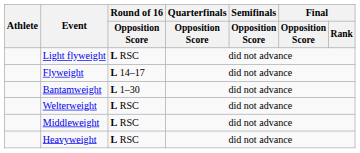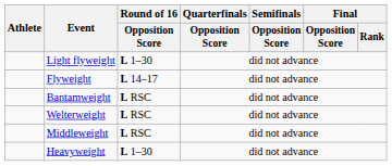 <table class="wikitable" style="font-size:90%">
 <tr>
 <th rowspan="2">Athlete</th>
 <th rowspan="2">Event</th>
 <th>Round of 16</th>
 <th>Quarterfinals</th>
 <th>Semifinals</th>
 <th colspan="2">Final</th>
 </tr>
 <tr style="font-size:95%">
 <th>Opposition<br>Score</th>
 <th>Opposition<br>Score</th>
 <th>Opposition<br>Score</th>
 <th>Opposition<br>Score</th>
 <th>Rank</th>
 </tr>
 <tr align=center>
 <td align=left></td>
 <td align="left"><a href='#'>Light flyweight</a></td>
-<td align=left> <strong>L</strong> RSC</td>
+<td align=left> <strong>L</strong> 1–30</td>
 <td colspan=4>did not advance</td>
 </tr>
 <tr align=center>
 <td align=left></td>
 <td align="left"><a href='#'>Flyweight</a></td>
 <td align=left> <strong>L</strong> 14–17</td>
 <td colspan=4>did not advance</td>
 </tr>
 <tr align=center>
 <td align=left></td>
 <td align="left"><a href='#'>Bantamweight</a></td>
-<td align=left> <strong>L</strong> 1–30</td>
+<td align=left> <strong>L</strong> RSC</td>
 <td colspan=4>did not advance</td>
 </tr>
 <tr align=center>
 <td align=left></td>
 <td align="left"><a href='#'>Welterweight</a></td>
 <td align=left> <strong>L</strong> RSC</td>
 <td colspan=4>did not advance</td>
 </tr>
 <tr align=center>
 <td align=left></td>
 <td align="left"><a href='#'>Middleweight</a></td>
 <td align=left> <strong>L</strong> RSC</td>
 <td colspan=4>did not advance</td>
 </tr>
 <tr align=center>
 <td align=left></td>
 <td align="left"><a href='#'>Heavyweight</a></td>
-<td align=left> <strong>L</strong> RSC</td>
+<td align=left> <strong>L</strong> 1–30</td>
 <td colspan=4>did not advance</td>
 </tr>
 </table>
